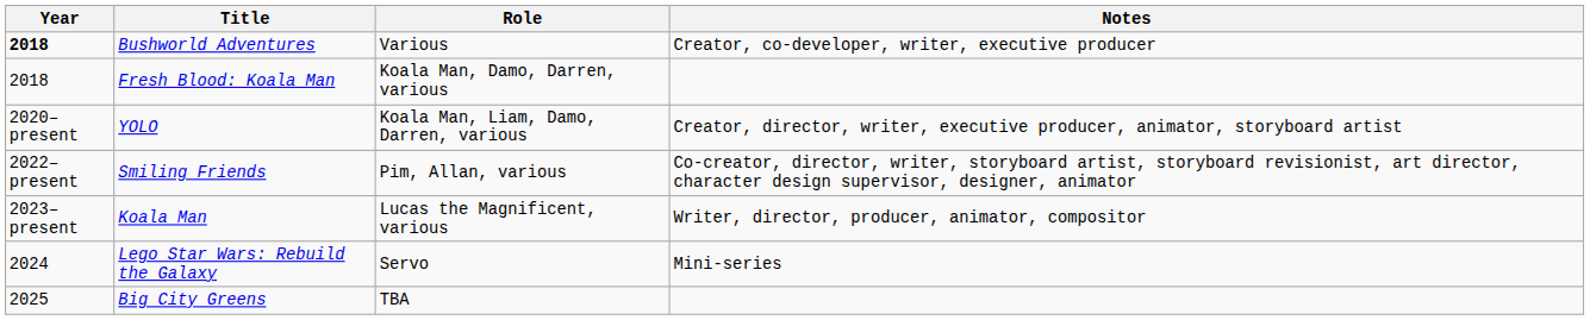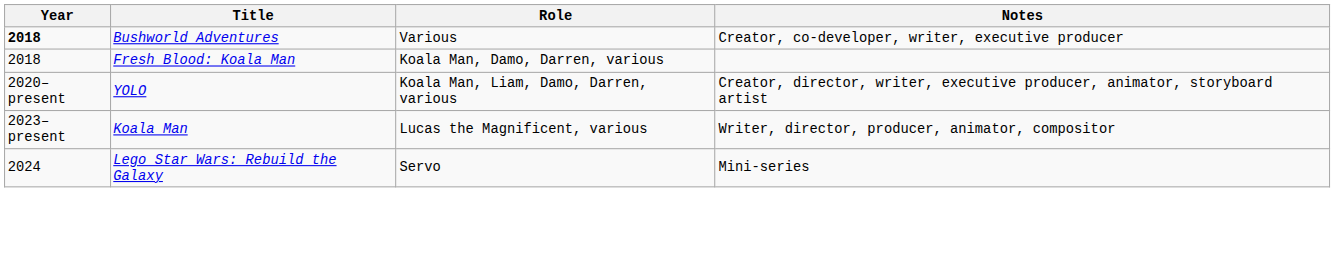 <table class="wikitable sortable">
 <tr>
 <th>Year</th>
 <th>Title</th>
 <th>Role</th>
 <th class="unsortable">Notes</th>
 </tr>
 <tr>
 <td><strong>2018</strong></td>
 <td><em><a href='#'>Bushworld Adventures</a></em></td>
 <td>Various</td>
 <td>Creator, co-developer, writer, executive producer</td>
 </tr>
 <tr>
 <td>2018</td>
 <td><em><a href='#'>Fresh Blood: Koala Man</a></em></td>
 <td>Koala Man, Damo, Darren, various</td>
 <td></td>
 </tr>
 <tr>
 <td>2020–present</td>
 <td><em><a href='#'>YOLO</a></em></td>
 <td>Koala Man, Liam, Damo, Darren, various</td>
 <td>Creator, director, writer, executive producer, animator, storyboard artist</td>
 </tr>
 <tr>
-<td>2022–present</td>
-<td><em><a href='#'>Smiling Friends</a></em></td>
-<td>Pim, Allan, various</td>
-<td>Co-creator, director, writer, storyboard artist, storyboard revisionist, art director, character design supervisor, designer, animator</td>
-</tr>
-<tr>
 <td>2023–present</td>
 <td><em><a href='#'>Koala Man</a></em></td>
 <td>Lucas the Magnificent, various</td>
 <td>Writer, director, producer, animator, compositor</td>
 </tr>
 <tr>
 <td>2024</td>
 <td><em><a href='#'>Lego Star Wars: Rebuild the Galaxy</a></em></td>
 <td>Servo</td>
 <td>Mini-series</td>
 </tr>
-<tr>
-<td>2025</td>
-<td><em><a href='#'>Big City Greens</a></em></td>
-<td>TBA</td>
-<td></td>
-</tr>
 </table>
